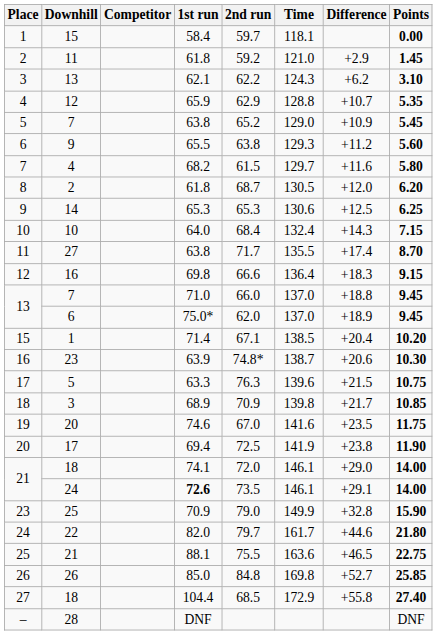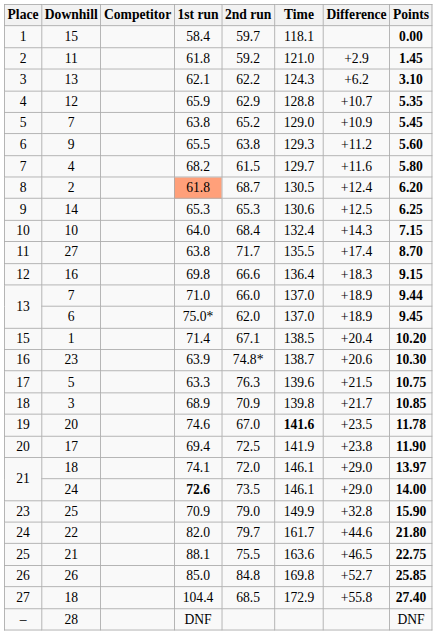 <table class=wikitable style="text-align:center">
 <tr>
 <th>Place</th>
 <th>Downhill</th>
 <th>Competitor</th>
 <th>1st run</th>
 <th>2nd run</th>
 <th width=50>Time</th>
 <th>Difference</th>
 <th>Points</th>
 </tr>
 <tr>
 <td>1</td>
 <td>15</td>
 <td align=left></td>
 <td>58.4</td>
 <td>59.7</td>
 <td>118.1</td>
 <td></td>
 <td><strong>0.00</strong></td>
 </tr>
 <tr>
 <td>2</td>
 <td>11</td>
 <td align=left></td>
 <td>61.8</td>
 <td>59.2</td>
 <td>121.0</td>
 <td>+2.9</td>
 <td><strong>1.45</strong></td>
 </tr>
 <tr>
 <td>3</td>
 <td>13</td>
 <td align=left></td>
 <td>62.1</td>
 <td>62.2</td>
 <td>124.3</td>
 <td>+6.2</td>
 <td><strong>3.10</strong></td>
 </tr>
 <tr>
 <td>4</td>
 <td>12</td>
 <td align=left></td>
 <td>65.9</td>
 <td>62.9</td>
 <td>128.8</td>
 <td>+10.7</td>
 <td><strong>5.35</strong></td>
 </tr>
 <tr>
 <td>5</td>
 <td>7</td>
 <td align=left></td>
 <td>63.8</td>
 <td>65.2</td>
 <td>129.0</td>
 <td>+10.9</td>
 <td><strong>5.45</strong></td>
 </tr>
 <tr>
 <td>6</td>
 <td>9</td>
 <td align=left></td>
 <td>65.5</td>
 <td>63.8</td>
 <td>129.3</td>
 <td>+11.2</td>
 <td><strong>5.60</strong></td>
 </tr>
 <tr>
 <td>7</td>
 <td>4</td>
 <td align=left></td>
 <td>68.2</td>
 <td>61.5</td>
 <td>129.7</td>
 <td>+11.6</td>
 <td><strong>5.80</strong></td>
 </tr>
 <tr>
 <td>8</td>
 <td>2</td>
 <td align=left></td>
-<td>61.8</td>
+<td style="background: lightsalmon;">61.8</td>
 <td>68.7</td>
 <td>130.5</td>
-<td>+12.0</td>
+<td>+12.4</td>
 <td><strong>6.20</strong></td>
 </tr>
 <tr>
 <td>9</td>
 <td>14</td>
 <td align=left></td>
 <td>65.3</td>
 <td>65.3</td>
 <td>130.6</td>
 <td>+12.5</td>
 <td><strong>6.25</strong></td>
 </tr>
 <tr>
 <td>10</td>
 <td>10</td>
 <td align=left></td>
 <td>64.0</td>
 <td>68.4</td>
 <td>132.4</td>
 <td>+14.3</td>
 <td><strong>7.15</strong></td>
 </tr>
 <tr>
 <td>11</td>
 <td>27</td>
 <td align=left></td>
 <td>63.8</td>
 <td>71.7</td>
 <td>135.5</td>
 <td>+17.4</td>
 <td><strong>8.70</strong></td>
 </tr>
 <tr>
 <td>12</td>
 <td>16</td>
 <td align=left></td>
 <td>69.8</td>
 <td>66.6</td>
 <td>136.4</td>
 <td>+18.3</td>
 <td><strong>9.15</strong></td>
 </tr>
 <tr>
 <td rowspan=2>13</td>
 <td>7</td>
 <td align=left></td>
 <td>71.0</td>
 <td>66.0</td>
 <td>137.0</td>
-<td>+18.8</td>
-<td><strong>9.45</strong></td>
+<td>+18.9</td>
+<td><strong>9.44</strong></td>
 </tr>
 <tr>
 <td>6</td>
 <td align=left></td>
 <td>75.0*</td>
 <td>62.0</td>
 <td>137.0</td>
 <td>+18.9</td>
 <td><strong>9.45</strong></td>
 </tr>
 <tr>
 <td>15</td>
 <td>1</td>
 <td align=left></td>
 <td>71.4</td>
 <td>67.1</td>
 <td>138.5</td>
 <td>+20.4</td>
 <td><strong>10.20</strong></td>
 </tr>
 <tr>
 <td>16</td>
 <td>23</td>
 <td align=left></td>
 <td>63.9</td>
 <td>74.8*</td>
 <td>138.7</td>
 <td>+20.6</td>
 <td><strong>10.30</strong></td>
 </tr>
 <tr>
 <td>17</td>
 <td>5</td>
 <td align=left></td>
 <td>63.3</td>
 <td>76.3</td>
 <td>139.6</td>
 <td>+21.5</td>
 <td><strong>10.75</strong></td>
 </tr>
 <tr>
 <td>18</td>
 <td>3</td>
 <td align=left></td>
 <td>68.9</td>
 <td>70.9</td>
 <td>139.8</td>
 <td>+21.7</td>
 <td><strong>10.85</strong></td>
 </tr>
 <tr>
 <td>19</td>
 <td>20</td>
 <td align=left></td>
 <td>74.6</td>
 <td>67.0</td>
-<td>141.6</td>
+<td><strong>141.6</strong></td>
 <td>+23.5</td>
-<td><strong>11.75</strong></td>
+<td><strong>11.78</strong></td>
 </tr>
 <tr>
 <td>20</td>
 <td>17</td>
 <td align=left></td>
 <td>69.4</td>
 <td>72.5</td>
 <td>141.9</td>
 <td>+23.8</td>
 <td><strong>11.90</strong></td>
 </tr>
 <tr>
 <td rowspan=2>21</td>
 <td>18</td>
 <td align=left></td>
 <td>74.1</td>
 <td>72.0</td>
 <td>146.1</td>
 <td>+29.0</td>
-<td><strong>14.00</strong></td>
+<td><strong>13.97</strong></td>
 </tr>
 <tr>
 <td>24</td>
 <td align=left></td>
 <td><strong>72.6</strong></td>
 <td>73.5</td>
 <td>146.1</td>
-<td>+29.1</td>
+<td>+29.0</td>
 <td><strong>14.00</strong></td>
 </tr>
 <tr>
 <td>23</td>
 <td>25</td>
 <td align=left></td>
 <td>70.9</td>
 <td>79.0</td>
 <td>149.9</td>
 <td>+32.8</td>
 <td><strong>15.90</strong></td>
 </tr>
 <tr>
 <td>24</td>
 <td>22</td>
 <td align=left></td>
 <td>82.0</td>
 <td>79.7</td>
 <td>161.7</td>
 <td>+44.6</td>
 <td><strong>21.80</strong></td>
 </tr>
 <tr>
 <td>25</td>
 <td>21</td>
 <td align=left></td>
 <td>88.1</td>
 <td>75.5</td>
 <td>163.6</td>
 <td>+46.5</td>
 <td><strong>22.75</strong></td>
 </tr>
 <tr>
 <td>26</td>
 <td>26</td>
 <td align=left></td>
 <td>85.0</td>
 <td>84.8</td>
 <td>169.8</td>
 <td>+52.7</td>
 <td><strong>25.85</strong></td>
 </tr>
 <tr>
 <td>27</td>
 <td>18</td>
 <td align=left></td>
 <td>104.4</td>
 <td>68.5</td>
 <td>172.9</td>
 <td>+55.8</td>
 <td><strong>27.40</strong></td>
 </tr>
 <tr>
 <td>–</td>
 <td>28</td>
 <td align=left></td>
 <td>DNF</td>
 <td></td>
 <td></td>
 <td></td>
 <td>DNF</td>
 </tr>
 </table>
